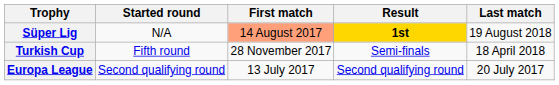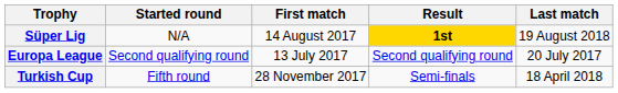 <table class="wikitable">
 <tr>
 <th>Trophy</th>
 <th>Started round</th>
 <th>First match</th>
 <th>Result</th>
 <th>Last match</th>
 </tr>
 <tr>
 <th><a href='#'>Süper Lig</a></th>
 <td style="text-align:center;">N/A</td>
-<td style="background: lightsalmon; text-align:center;">14 August 2017</td>
+<td style="text-align:center;">14 August 2017</td>
 <td bgcolor="gold" align="center"><strong>1st</strong></td>
 <td style="text-align:center;">19 August 2018</td>
+</tr>
+<tr>
+<th><a href='#'>Europa League</a></th>
+<td style="text-align:center;"><a href='#'>Second qualifying round</a></td>
+<td style="text-align:center;">13 July 2017</td>
+<td style="text-align:center;"><a href='#'>Second qualifying round</a></td>
+<td style="text-align:center;">20 July 2017</td>
 </tr>
 <tr>
 <th><a href='#'>Turkish Cup</a></th>
 <td style="text-align:center;"><a href='#'>Fifth round</a></td>
 <td style="text-align:center;">28 November 2017</td>
 <td style="text-align:center;"><a href='#'>Semi-finals</a></td>
 <td style="text-align:center;">18 April 2018</td>
 </tr>
-<tr>
-<th><a href='#'>Europa League</a></th>
-<td style="text-align:center;"><a href='#'>Second qualifying round</a></td>
-<td style="text-align:center;">13 July 2017</td>
-<td style="text-align:center;"><a href='#'>Second qualifying round</a></td>
-<td style="text-align:center;">20 July 2017</td>
-</tr>
 </table>
